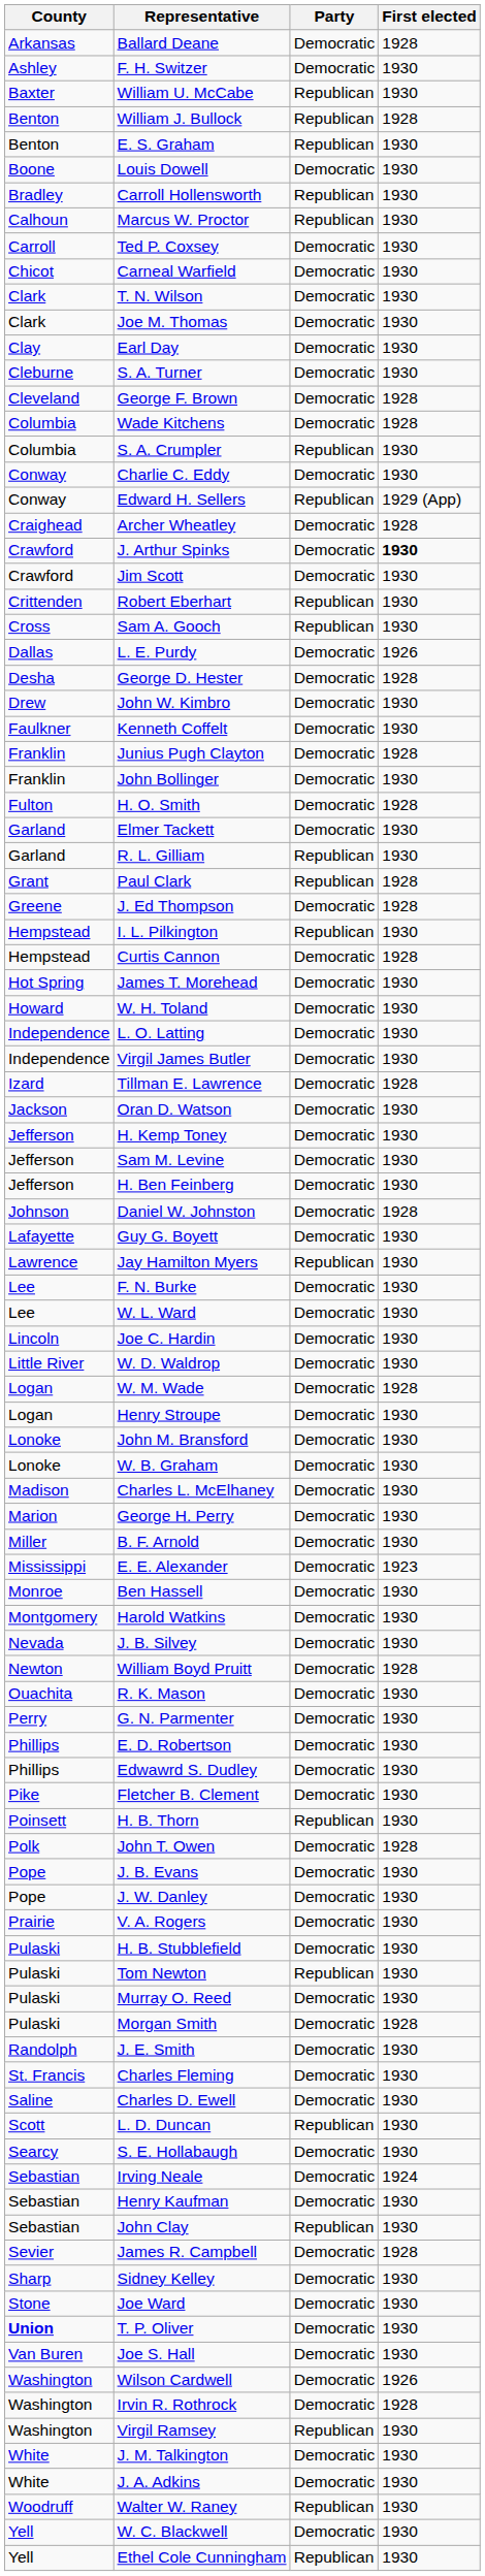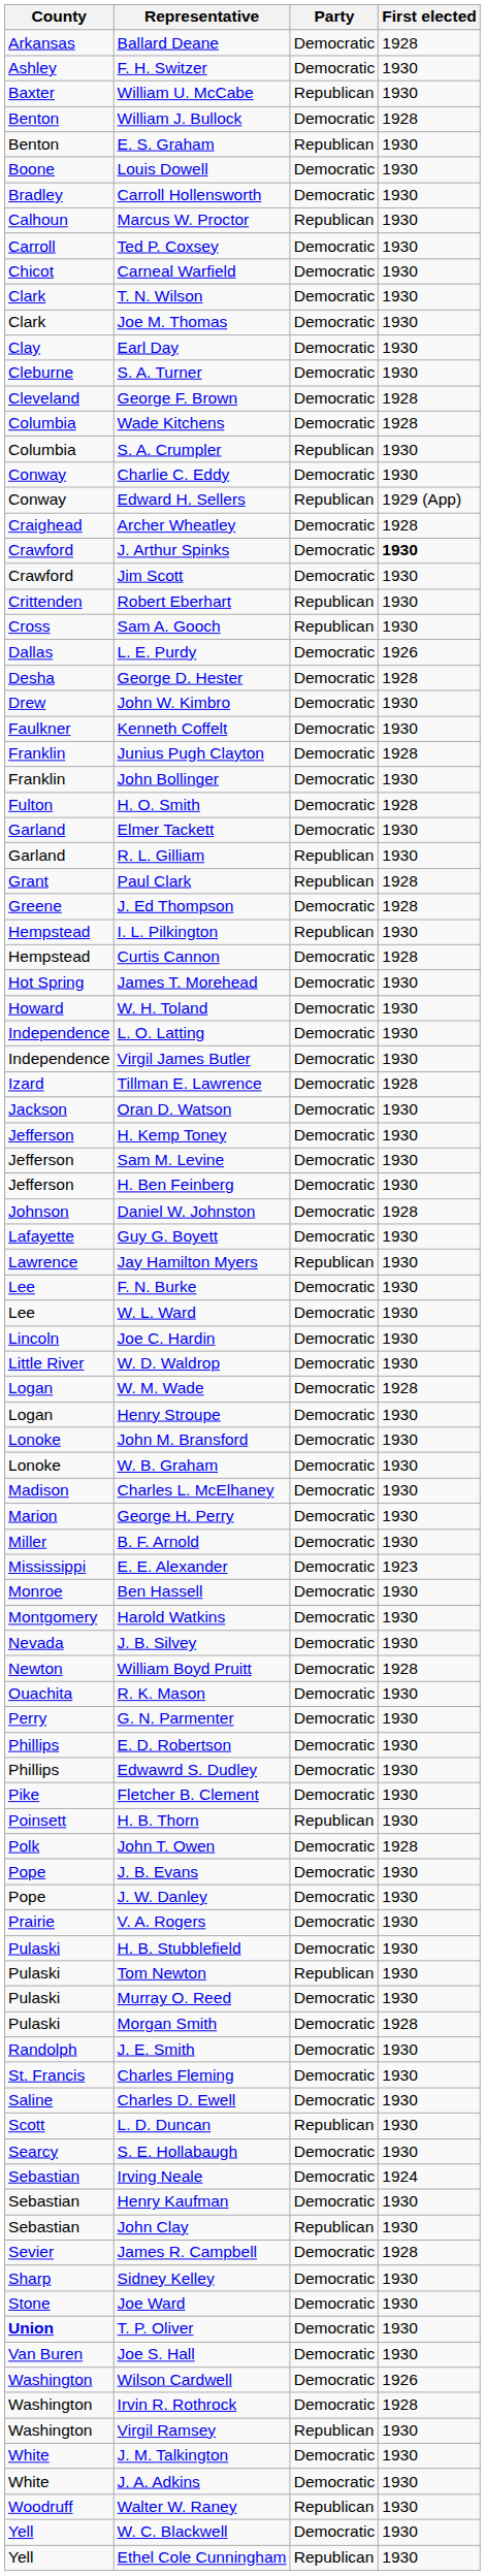 <table class="wikitable sortable">
 <tr>
 <th>County</th>
 <th>Representative</th>
 <th>Party</th>
 <th>First elected</th>
 </tr>
 <tr>
 <td><a href='#'>Arkansas</a></td>
 <td><a href='#'>Ballard Deane</a></td>
 <td>Democratic</td>
 <td>1928</td>
 </tr>
 <tr>
 <td><a href='#'>Ashley</a></td>
 <td><a href='#'>F. H. Switzer</a></td>
 <td>Democratic</td>
 <td>1930</td>
 </tr>
 <tr>
 <td><a href='#'>Baxter</a></td>
 <td><a href='#'>William U. McCabe</a></td>
 <td>Republican</td>
 <td>1930</td>
 </tr>
 <tr>
 <td><a href='#'>Benton</a></td>
 <td><a href='#'>William J. Bullock</a></td>
-<td>Republican</td>
+<td>Democratic</td>
 <td>1928</td>
 </tr>
 <tr>
 <td>Benton</td>
 <td><a href='#'>E. S. Graham</a></td>
 <td>Republican</td>
 <td>1930</td>
 </tr>
 <tr>
 <td><a href='#'>Boone</a></td>
 <td><a href='#'>Louis Dowell</a></td>
 <td>Democratic</td>
 <td>1930</td>
 </tr>
 <tr>
 <td><a href='#'>Bradley</a></td>
 <td><a href='#'>Carroll Hollensworth</a></td>
-<td>Republican</td>
+<td>Democratic</td>
 <td>1930</td>
 </tr>
 <tr>
 <td><a href='#'>Calhoun</a></td>
 <td><a href='#'>Marcus W. Proctor</a></td>
 <td>Republican</td>
 <td>1930</td>
 </tr>
 <tr>
 <td><a href='#'>Carroll</a></td>
 <td><a href='#'>Ted P. Coxsey</a></td>
 <td>Democratic</td>
 <td>1930</td>
 </tr>
 <tr>
 <td><a href='#'>Chicot</a></td>
 <td><a href='#'>Carneal Warfield</a></td>
 <td>Democratic</td>
 <td>1930</td>
 </tr>
 <tr>
 <td><a href='#'>Clark</a></td>
 <td><a href='#'>T. N. Wilson</a></td>
 <td>Democratic</td>
 <td>1930</td>
 </tr>
 <tr>
 <td>Clark</td>
 <td><a href='#'>Joe M. Thomas</a></td>
 <td>Democratic</td>
 <td>1930</td>
 </tr>
 <tr>
 <td><a href='#'>Clay</a></td>
 <td><a href='#'>Earl Day</a></td>
 <td>Democratic</td>
 <td>1930</td>
 </tr>
 <tr>
 <td><a href='#'>Cleburne</a></td>
 <td><a href='#'>S. A. Turner</a></td>
 <td>Democratic</td>
 <td>1930</td>
 </tr>
 <tr>
 <td><a href='#'>Cleveland</a></td>
 <td><a href='#'>George F. Brown</a></td>
 <td>Democratic</td>
 <td>1928</td>
 </tr>
 <tr>
 <td><a href='#'>Columbia</a></td>
 <td><a href='#'>Wade Kitchens</a></td>
 <td>Democratic</td>
 <td>1928</td>
 </tr>
 <tr>
 <td>Columbia</td>
 <td><a href='#'>S. A. Crumpler</a></td>
 <td>Republican</td>
 <td>1930</td>
 </tr>
 <tr>
 <td><a href='#'>Conway</a></td>
 <td><a href='#'>Charlie C. Eddy</a></td>
 <td>Democratic</td>
 <td>1930</td>
 </tr>
 <tr>
 <td>Conway</td>
 <td><a href='#'>Edward H. Sellers</a></td>
 <td>Republican</td>
 <td>1929 (App)</td>
 </tr>
 <tr>
 <td><a href='#'>Craighead</a></td>
 <td><a href='#'>Archer Wheatley</a></td>
 <td>Democratic</td>
 <td>1928</td>
 </tr>
 <tr>
 <td><a href='#'>Crawford</a></td>
 <td><a href='#'>J. Arthur Spinks</a></td>
 <td>Democratic</td>
 <td><strong>1930</strong></td>
 </tr>
 <tr>
 <td>Crawford</td>
 <td><a href='#'>Jim Scott</a></td>
 <td>Democratic</td>
 <td>1930</td>
 </tr>
 <tr>
 <td><a href='#'>Crittenden</a></td>
 <td><a href='#'>Robert Eberhart</a></td>
 <td>Republican</td>
 <td>1930</td>
 </tr>
 <tr>
 <td><a href='#'>Cross</a></td>
 <td><a href='#'>Sam A. Gooch</a></td>
 <td>Republican</td>
 <td>1930</td>
 </tr>
 <tr>
 <td><a href='#'>Dallas</a></td>
 <td><a href='#'>L. E. Purdy</a></td>
 <td>Democratic</td>
 <td>1926</td>
 </tr>
 <tr>
 <td><a href='#'>Desha</a></td>
 <td><a href='#'>George D. Hester</a></td>
 <td>Democratic</td>
 <td>1928</td>
 </tr>
 <tr>
 <td><a href='#'>Drew</a></td>
 <td><a href='#'>John W. Kimbro</a></td>
 <td>Democratic</td>
 <td>1930</td>
 </tr>
 <tr>
 <td><a href='#'>Faulkner</a></td>
 <td><a href='#'>Kenneth Coffelt</a></td>
 <td>Democratic</td>
 <td>1930</td>
 </tr>
 <tr>
 <td><a href='#'>Franklin</a></td>
 <td><a href='#'>Junius Pugh Clayton</a></td>
 <td>Democratic</td>
 <td>1928</td>
 </tr>
 <tr>
 <td>Franklin</td>
 <td><a href='#'>John Bollinger</a></td>
 <td>Democratic</td>
 <td>1930</td>
 </tr>
 <tr>
 <td><a href='#'>Fulton</a></td>
 <td><a href='#'>H. O. Smith</a></td>
 <td>Democratic</td>
 <td>1928</td>
 </tr>
 <tr>
 <td><a href='#'>Garland</a></td>
 <td><a href='#'>Elmer Tackett</a></td>
 <td>Democratic</td>
 <td>1930</td>
 </tr>
 <tr>
 <td>Garland</td>
 <td><a href='#'>R. L. Gilliam</a></td>
 <td>Republican</td>
 <td>1930</td>
 </tr>
 <tr>
 <td><a href='#'>Grant</a></td>
 <td><a href='#'>Paul Clark</a></td>
 <td>Republican</td>
 <td>1928</td>
 </tr>
 <tr>
 <td><a href='#'>Greene</a></td>
 <td><a href='#'>J. Ed Thompson</a></td>
 <td>Democratic</td>
 <td>1928</td>
 </tr>
 <tr>
 <td><a href='#'>Hempstead</a></td>
 <td><a href='#'>I. L. Pilkington</a></td>
 <td>Republican</td>
 <td>1930</td>
 </tr>
 <tr>
 <td>Hempstead</td>
 <td><a href='#'>Curtis Cannon</a></td>
 <td>Democratic</td>
 <td>1928</td>
 </tr>
 <tr>
 <td><a href='#'>Hot Spring</a></td>
 <td><a href='#'>James T. Morehead</a></td>
 <td>Democratic</td>
 <td>1930</td>
 </tr>
 <tr>
 <td><a href='#'>Howard</a></td>
 <td><a href='#'>W. H. Toland</a></td>
 <td>Democratic</td>
 <td>1930</td>
 </tr>
 <tr>
 <td><a href='#'>Independence</a></td>
 <td><a href='#'>L. O. Latting</a></td>
 <td>Democratic</td>
 <td>1930</td>
 </tr>
 <tr>
 <td>Independence</td>
 <td><a href='#'>Virgil James Butler</a></td>
 <td>Democratic</td>
 <td>1930</td>
 </tr>
 <tr>
 <td><a href='#'>Izard</a></td>
 <td><a href='#'>Tillman E. Lawrence</a></td>
 <td>Democratic</td>
 <td>1928</td>
 </tr>
 <tr>
 <td><a href='#'>Jackson</a></td>
 <td><a href='#'>Oran D. Watson</a></td>
 <td>Democratic</td>
 <td>1930</td>
 </tr>
 <tr>
 <td><a href='#'>Jefferson</a></td>
 <td><a href='#'>H. Kemp Toney</a></td>
 <td>Democratic</td>
 <td>1930</td>
 </tr>
 <tr>
 <td>Jefferson</td>
 <td><a href='#'>Sam M. Levine</a></td>
 <td>Democratic</td>
 <td>1930</td>
 </tr>
 <tr>
 <td>Jefferson</td>
 <td><a href='#'>H. Ben Feinberg</a></td>
 <td>Democratic</td>
 <td>1930</td>
 </tr>
 <tr>
 <td><a href='#'>Johnson</a></td>
 <td><a href='#'>Daniel W. Johnston</a></td>
 <td>Democratic</td>
 <td>1928</td>
 </tr>
 <tr>
 <td><a href='#'>Lafayette</a></td>
 <td><a href='#'>Guy G. Boyett</a></td>
 <td>Democratic</td>
 <td>1930</td>
 </tr>
 <tr>
 <td><a href='#'>Lawrence</a></td>
 <td><a href='#'>Jay Hamilton Myers</a></td>
 <td>Republican</td>
 <td>1930</td>
 </tr>
 <tr>
 <td><a href='#'>Lee</a></td>
 <td><a href='#'>F. N. Burke</a></td>
 <td>Democratic</td>
 <td>1930</td>
 </tr>
 <tr>
 <td>Lee</td>
 <td><a href='#'>W. L. Ward</a></td>
 <td>Democratic</td>
 <td>1930</td>
 </tr>
 <tr>
 <td><a href='#'>Lincoln</a></td>
 <td><a href='#'>Joe C. Hardin</a></td>
 <td>Democratic</td>
 <td>1930</td>
 </tr>
 <tr>
 <td><a href='#'>Little River</a></td>
 <td><a href='#'>W. D. Waldrop</a></td>
 <td>Democratic</td>
 <td>1930</td>
 </tr>
 <tr>
 <td><a href='#'>Logan</a></td>
 <td><a href='#'>W. M. Wade</a></td>
 <td>Democratic</td>
 <td>1928</td>
 </tr>
 <tr>
 <td>Logan</td>
 <td><a href='#'>Henry Stroupe</a></td>
 <td>Democratic</td>
 <td>1930</td>
 </tr>
 <tr>
 <td><a href='#'>Lonoke</a></td>
 <td><a href='#'>John M. Bransford</a></td>
 <td>Democratic</td>
 <td>1930</td>
 </tr>
 <tr>
 <td>Lonoke</td>
 <td><a href='#'>W. B. Graham</a></td>
 <td>Democratic</td>
 <td>1930</td>
 </tr>
 <tr>
 <td><a href='#'>Madison</a></td>
 <td><a href='#'>Charles L. McElhaney</a></td>
 <td>Democratic</td>
 <td>1930</td>
 </tr>
 <tr>
 <td><a href='#'>Marion</a></td>
 <td><a href='#'>George H. Perry</a></td>
 <td>Democratic</td>
 <td>1930</td>
 </tr>
 <tr>
 <td><a href='#'>Miller</a></td>
 <td><a href='#'>B. F. Arnold</a></td>
 <td>Democratic</td>
 <td>1930</td>
 </tr>
 <tr>
 <td><a href='#'>Mississippi</a></td>
 <td><a href='#'>E. E. Alexander</a></td>
 <td>Democratic</td>
 <td>1923</td>
 </tr>
 <tr>
 <td><a href='#'>Monroe</a></td>
 <td><a href='#'>Ben Hassell</a></td>
 <td>Democratic</td>
 <td>1930</td>
 </tr>
 <tr>
 <td><a href='#'>Montgomery</a></td>
 <td><a href='#'>Harold Watkins</a></td>
 <td>Democratic</td>
 <td>1930</td>
 </tr>
 <tr>
 <td><a href='#'>Nevada</a></td>
 <td><a href='#'>J. B. Silvey</a></td>
 <td>Democratic</td>
 <td>1930</td>
 </tr>
 <tr>
 <td><a href='#'>Newton</a></td>
 <td><a href='#'>William Boyd Pruitt</a></td>
 <td>Democratic</td>
 <td>1928</td>
 </tr>
 <tr>
 <td><a href='#'>Ouachita</a></td>
 <td><a href='#'>R. K. Mason</a></td>
 <td>Democratic</td>
 <td>1930</td>
 </tr>
 <tr>
 <td><a href='#'>Perry</a></td>
 <td><a href='#'>G. N. Parmenter</a></td>
 <td>Democratic</td>
 <td>1930</td>
 </tr>
 <tr>
 <td><a href='#'>Phillips</a></td>
 <td><a href='#'>E. D. Robertson</a></td>
 <td>Democratic</td>
 <td>1930</td>
 </tr>
 <tr>
 <td>Phillips</td>
 <td><a href='#'>Edwawrd S. Dudley</a></td>
 <td>Democratic</td>
 <td>1930</td>
 </tr>
 <tr>
 <td><a href='#'>Pike</a></td>
 <td><a href='#'>Fletcher B. Clement</a></td>
 <td>Democratic</td>
 <td>1930</td>
 </tr>
 <tr>
 <td><a href='#'>Poinsett</a></td>
 <td><a href='#'>H. B. Thorn</a></td>
 <td>Republican</td>
 <td>1930</td>
 </tr>
 <tr>
 <td><a href='#'>Polk</a></td>
 <td><a href='#'>John T. Owen</a></td>
 <td>Democratic</td>
 <td>1928</td>
 </tr>
 <tr>
 <td><a href='#'>Pope</a></td>
 <td><a href='#'>J. B. Evans</a></td>
 <td>Democratic</td>
 <td>1930</td>
 </tr>
 <tr>
 <td>Pope</td>
 <td><a href='#'>J. W. Danley</a></td>
 <td>Democratic</td>
 <td>1930</td>
 </tr>
 <tr>
 <td><a href='#'>Prairie</a></td>
 <td><a href='#'>V. A. Rogers</a></td>
 <td>Democratic</td>
 <td>1930</td>
 </tr>
 <tr>
 <td><a href='#'>Pulaski</a></td>
 <td><a href='#'>H. B. Stubblefield</a></td>
 <td>Democratic</td>
 <td>1930</td>
 </tr>
 <tr>
 <td>Pulaski</td>
 <td><a href='#'>Tom Newton</a></td>
 <td>Republican</td>
 <td>1930</td>
 </tr>
 <tr>
 <td>Pulaski</td>
 <td><a href='#'>Murray O. Reed</a></td>
 <td>Democratic</td>
 <td>1930</td>
 </tr>
 <tr>
 <td>Pulaski</td>
 <td><a href='#'>Morgan Smith</a></td>
 <td>Democratic</td>
 <td>1928</td>
 </tr>
 <tr>
 <td><a href='#'>Randolph</a></td>
 <td><a href='#'>J. E. Smith</a></td>
 <td>Democratic</td>
 <td>1930</td>
 </tr>
 <tr>
 <td><a href='#'>St. Francis</a></td>
 <td><a href='#'>Charles Fleming</a></td>
 <td>Democratic</td>
 <td>1930</td>
 </tr>
 <tr>
 <td><a href='#'>Saline</a></td>
 <td><a href='#'>Charles D. Ewell</a></td>
 <td>Democratic</td>
 <td>1930</td>
 </tr>
 <tr>
 <td><a href='#'>Scott</a></td>
 <td><a href='#'>L. D. Duncan</a></td>
 <td>Republican</td>
 <td>1930</td>
 </tr>
 <tr>
 <td><a href='#'>Searcy</a></td>
 <td><a href='#'>S. E. Hollabaugh</a></td>
 <td>Democratic</td>
 <td>1930</td>
 </tr>
 <tr>
 <td><a href='#'>Sebastian</a></td>
 <td><a href='#'>Irving Neale</a></td>
 <td>Democratic</td>
 <td>1924</td>
 </tr>
 <tr>
 <td>Sebastian</td>
 <td><a href='#'>Henry Kaufman</a></td>
 <td>Democratic</td>
 <td>1930</td>
 </tr>
 <tr>
 <td>Sebastian</td>
 <td><a href='#'>John Clay</a></td>
 <td>Republican</td>
 <td>1930</td>
 </tr>
 <tr>
 <td><a href='#'>Sevier</a></td>
 <td><a href='#'>James R. Campbell</a></td>
 <td>Democratic</td>
 <td>1928</td>
 </tr>
 <tr>
 <td><a href='#'>Sharp</a></td>
 <td><a href='#'>Sidney Kelley</a></td>
 <td>Democratic</td>
 <td>1930</td>
 </tr>
 <tr>
 <td><a href='#'>Stone</a></td>
 <td><a href='#'>Joe Ward</a></td>
 <td>Democratic</td>
 <td>1930</td>
 </tr>
 <tr>
 <td><strong><a href='#'>Union</a></strong></td>
 <td><a href='#'>T. P. Oliver</a></td>
 <td>Democratic</td>
 <td>1930</td>
 </tr>
 <tr>
 <td><a href='#'>Van Buren</a></td>
 <td><a href='#'>Joe S. Hall</a></td>
 <td>Democratic</td>
 <td>1930</td>
 </tr>
 <tr>
 <td><a href='#'>Washington</a></td>
 <td><a href='#'>Wilson Cardwell</a></td>
 <td>Democratic</td>
 <td>1926</td>
 </tr>
 <tr>
 <td>Washington</td>
 <td><a href='#'>Irvin R. Rothrock</a></td>
 <td>Democratic</td>
 <td>1928</td>
 </tr>
 <tr>
 <td>Washington</td>
 <td><a href='#'>Virgil Ramsey</a></td>
 <td>Republican</td>
 <td>1930</td>
 </tr>
 <tr>
 <td><a href='#'>White</a></td>
 <td><a href='#'>J. M. Talkington</a></td>
 <td>Democratic</td>
 <td>1930</td>
 </tr>
 <tr>
 <td>White</td>
 <td><a href='#'>J. A. Adkins</a></td>
 <td>Democratic</td>
 <td>1930</td>
 </tr>
 <tr>
 <td><a href='#'>Woodruff</a></td>
 <td><a href='#'>Walter W. Raney</a></td>
 <td>Republican</td>
 <td>1930</td>
 </tr>
 <tr>
 <td><a href='#'>Yell</a></td>
 <td><a href='#'>W. C. Blackwell</a></td>
 <td>Democratic</td>
 <td>1930</td>
 </tr>
 <tr>
 <td>Yell</td>
 <td><a href='#'>Ethel Cole Cunningham</a></td>
 <td>Republican</td>
 <td>1930</td>
 </tr>
 </table>
